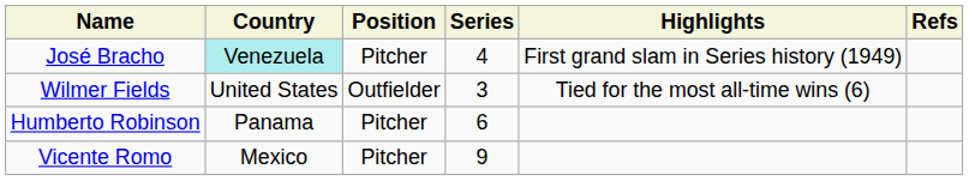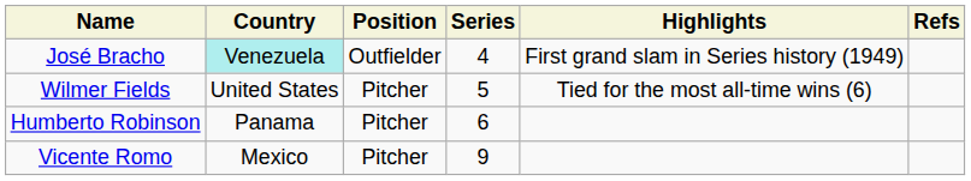 <table class="wikitable">
 <tr>
 <th style="background:#F5F5DC;">Name</th>
 <th style="background:#F5F5DC;">Country</th>
 <th style="background:#F5F5DC;">Position</th>
 <th style="background:#F5F5DC;">Series</th>
 <th style="background:#F5F5DC;">Highlights</th>
 <th style="background:#F5F5DC;">Refs</th>
 </tr>
 <tr align=center>
 <td><a href='#'>José Bracho</a></td>
 <td style="background: paleturquoise;"> Venezuela</td>
-<td>Pitcher</td>
+<td>Outfielder</td>
 <td>4</td>
 <td>First grand slam in Series history (1949)</td>
 <td></td>
 </tr>
 <tr align=center>
 <td><a href='#'>Wilmer Fields</a></td>
 <td> United States</td>
-<td>Outfielder</td>
-<td>3</td>
+<td>Pitcher</td>
+<td>5</td>
 <td>Tied for the most all-time wins (6)</td>
 <td></td>
 </tr>
 <tr align=center>
 <td><a href='#'>Humberto Robinson</a></td>
 <td> Panama</td>
 <td>Pitcher</td>
 <td>6</td>
 <td></td>
 <td></td>
 </tr>
 <tr align=center>
 <td><a href='#'>Vicente Romo</a></td>
 <td> Mexico</td>
 <td>Pitcher</td>
 <td>9</td>
 <td></td>
 <td></td>
 </tr>
 </table>
